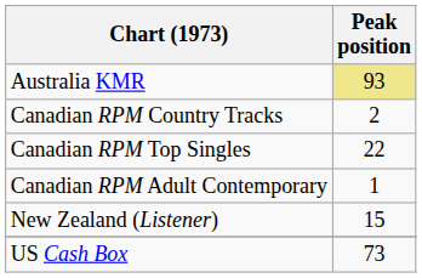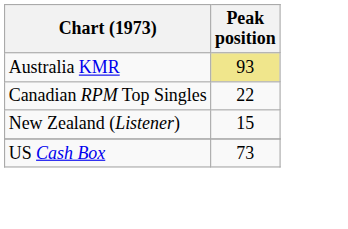 <table class="wikitable sortable">
 <tr>
 <th align="left">Chart (1973)</th>
 <th align="center">Peak<br>position</th>
 </tr>
 <tr>
 <td>Australia <a href='#'>KMR</a></td>
 <td align="center" style="background: khaki;">93</td>
 </tr>
 <tr>
-<td align="left">Canadian <em>RPM</em> Country Tracks</td>
-<td align="center">2</td>
-</tr>
-<tr>
 <td align="left">Canadian <em>RPM</em> Top Singles</td>
 <td align="center">22</td>
-</tr>
-<tr>
-<td align="left">Canadian <em>RPM</em> Adult Contemporary</td>
-<td align="center">1</td>
 </tr>
 <tr>
 <td>New Zealand (<em>Listener</em>) </td>
 <td align="center">15</td>
 </tr>
 <tr>
 </tr>
 <tr>
 </tr>
 <tr>
 </tr>
 <tr>
 <td>US <em><a href='#'>Cash Box</a></em></td>
 <td align="center">73</td>
 </tr>
 </table>
